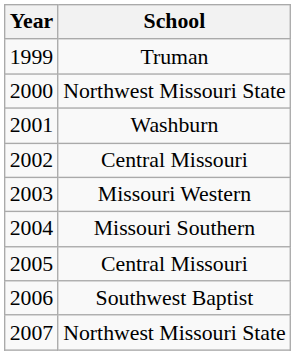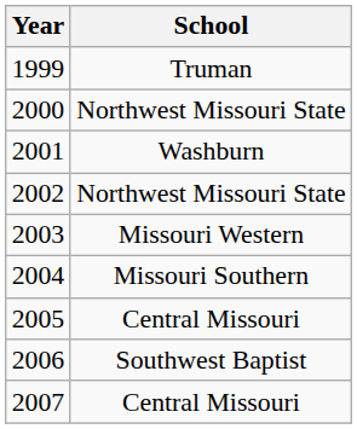 <table class="wikitable" style="text-align:center">
 <tr>
 <th>Year</th>
 <th>School</th>
 </tr>
 <tr>
 <td>1999</td>
 <td>Truman</td>
 </tr>
 <tr>
 <td>2000</td>
 <td>Northwest Missouri State</td>
 </tr>
 <tr>
 <td>2001</td>
 <td>Washburn</td>
 </tr>
 <tr>
 <td>2002</td>
-<td>Central Missouri</td>
+<td>Northwest Missouri State</td>
 </tr>
 <tr>
 <td>2003</td>
 <td>Missouri Western</td>
 </tr>
 <tr>
 <td>2004</td>
 <td>Missouri Southern</td>
 </tr>
 <tr>
 <td>2005</td>
 <td>Central Missouri</td>
 </tr>
 <tr>
 <td>2006</td>
 <td>Southwest Baptist</td>
 </tr>
 <tr>
 <td>2007</td>
-<td>Northwest Missouri State</td>
+<td>Central Missouri</td>
 </tr>
 </table>
